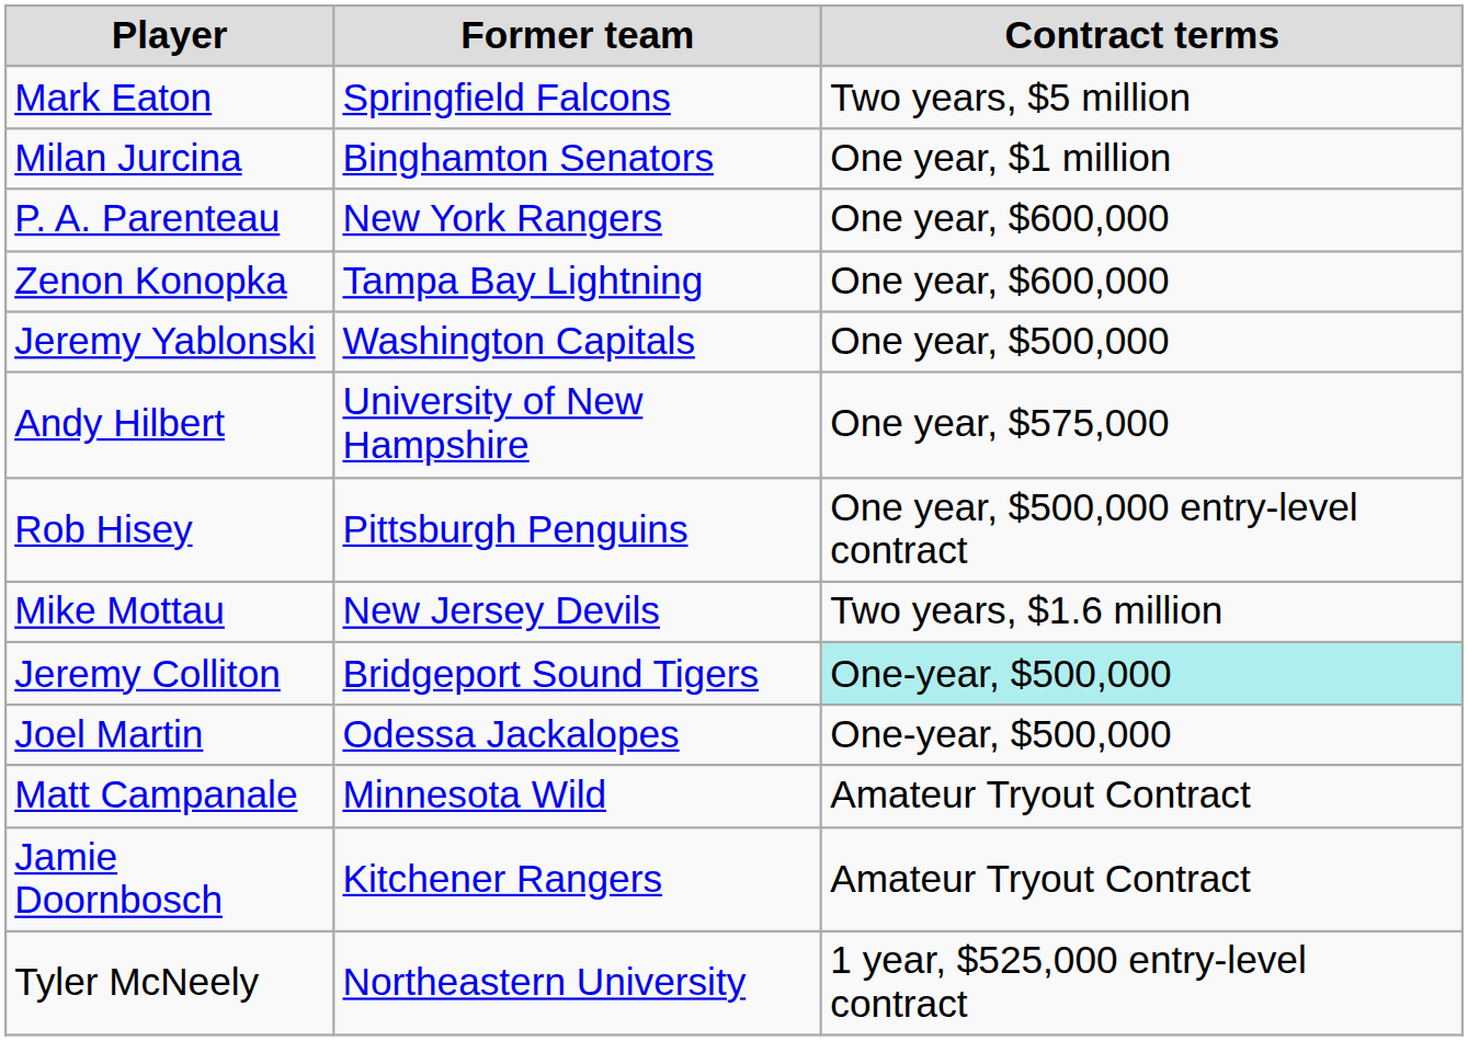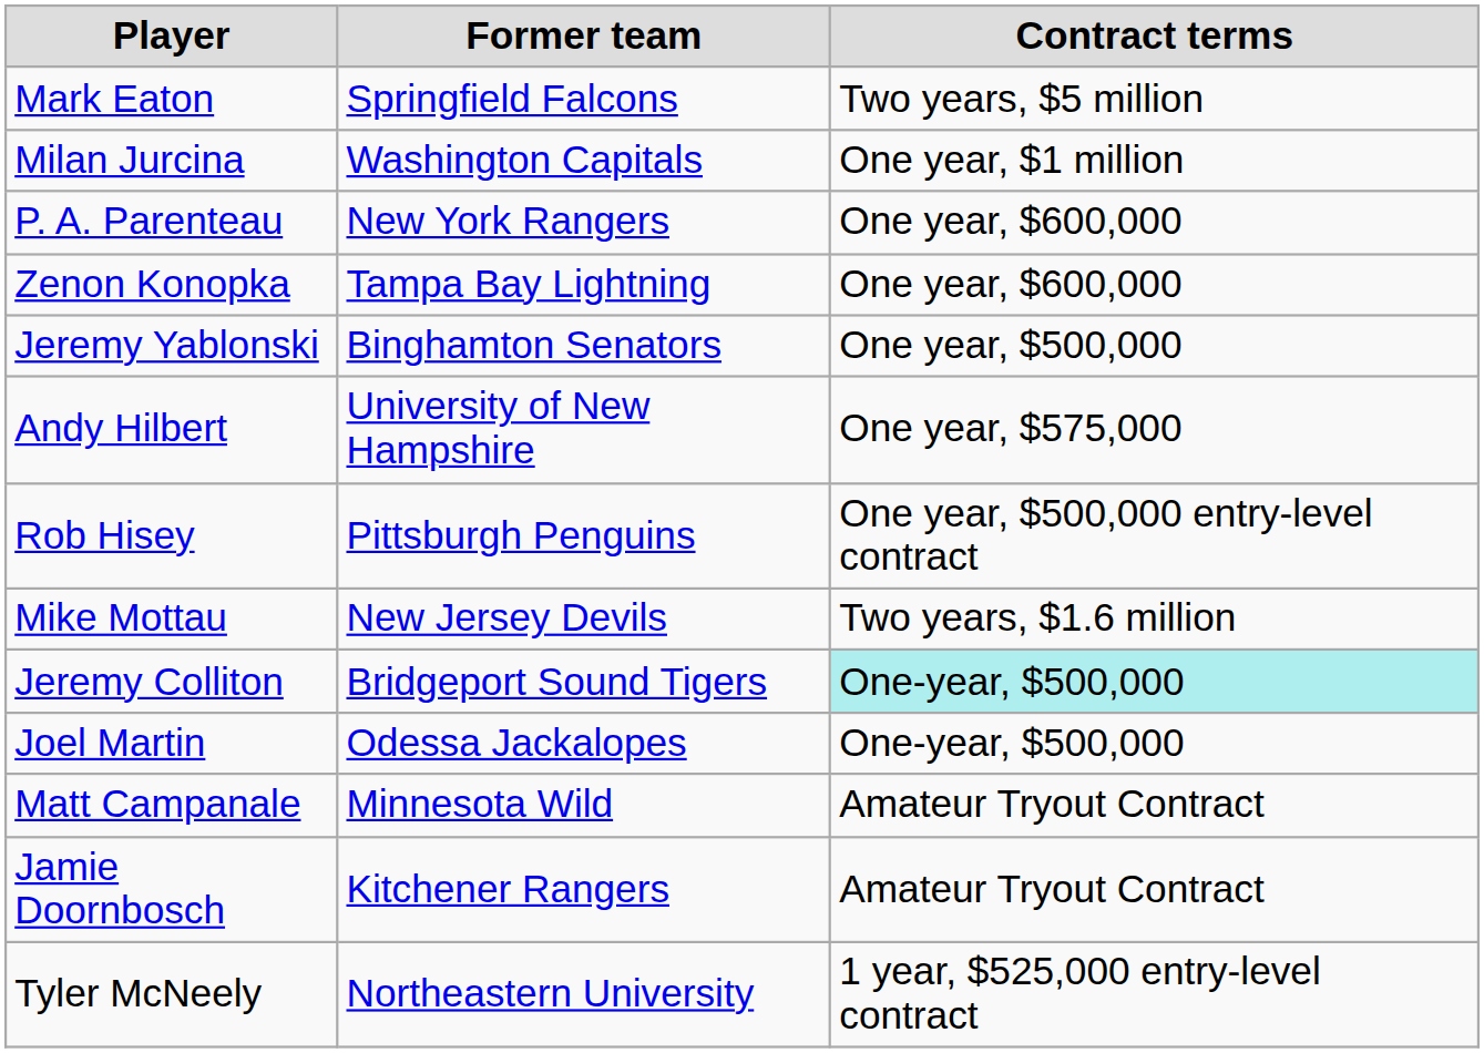 <table class="wikitable" style="width:97%;">
 <tr style="text-align:center; background:#ddd;">
 <td><strong>Player</strong></td>
 <td><strong>Former team</strong></td>
 <td><strong>Contract terms</strong></td>
 </tr>
 <tr>
 <td><a href='#'>Mark Eaton</a></td>
 <td><a href='#'>Springfield Falcons</a></td>
 <td>Two years, $5 million</td>
 </tr>
 <tr>
 <td><a href='#'>Milan Jurcina</a></td>
-<td><a href='#'>Binghamton Senators</a></td>
+<td><a href='#'>Washington Capitals</a></td>
 <td>One year, $1 million</td>
 </tr>
 <tr>
 <td><a href='#'>P. A. Parenteau</a></td>
 <td><a href='#'>New York Rangers</a></td>
 <td>One year, $600,000</td>
 </tr>
 <tr>
 <td><a href='#'>Zenon Konopka</a></td>
 <td><a href='#'>Tampa Bay Lightning</a></td>
 <td>One year, $600,000</td>
 </tr>
 <tr>
 <td><a href='#'>Jeremy Yablonski</a></td>
-<td><a href='#'>Washington Capitals</a></td>
+<td><a href='#'>Binghamton Senators</a></td>
 <td>One year, $500,000</td>
 </tr>
 <tr>
 <td><a href='#'>Andy Hilbert</a></td>
 <td><a href='#'>University of New Hampshire</a></td>
 <td>One year, $575,000</td>
 </tr>
 <tr>
 <td><a href='#'>Rob Hisey</a></td>
 <td><a href='#'>Pittsburgh Penguins</a></td>
 <td>One year, $500,000 entry-level contract</td>
 </tr>
 <tr>
 <td><a href='#'>Mike Mottau</a></td>
 <td><a href='#'>New Jersey Devils</a></td>
 <td>Two years, $1.6 million</td>
 </tr>
 <tr>
 <td><a href='#'>Jeremy Colliton</a></td>
 <td><a href='#'>Bridgeport Sound Tigers</a></td>
 <td style="background: paleturquoise;">One-year, $500,000</td>
 </tr>
 <tr>
 <td><a href='#'>Joel Martin</a></td>
 <td><a href='#'>Odessa Jackalopes</a></td>
 <td>One-year, $500,000</td>
 </tr>
 <tr>
 <td><a href='#'>Matt Campanale</a></td>
 <td><a href='#'>Minnesota Wild</a></td>
 <td>Amateur Tryout Contract</td>
 </tr>
 <tr>
 <td><a href='#'>Jamie Doornbosch</a></td>
 <td><a href='#'>Kitchener Rangers</a></td>
 <td>Amateur Tryout Contract</td>
 </tr>
 <tr>
 <td>Tyler McNeely</td>
 <td><a href='#'>Northeastern University</a></td>
 <td>1 year, $525,000 entry-level contract</td>
 </tr>
 </table>
